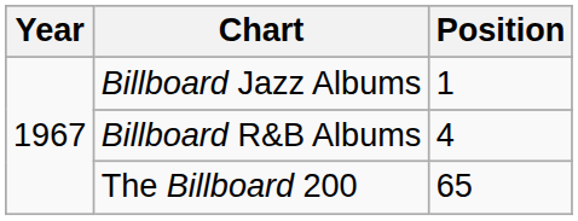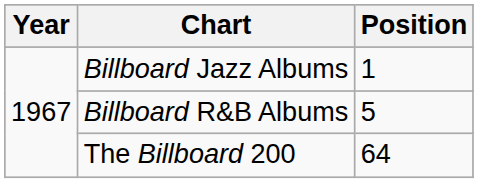 <table class="wikitable">
 <tr>
 <th>Year</th>
 <th>Chart</th>
 <th>Position</th>
 </tr>
 <tr>
 <td rowspan=3>1967</td>
 <td><em>Billboard</em> Jazz Albums</td>
 <td>1</td>
 </tr>
 <tr>
 <td><em>Billboard</em> R&B Albums</td>
-<td>4</td>
+<td>5</td>
 </tr>
 <tr>
 <td>The <em>Billboard</em> 200</td>
-<td>65</td>
+<td>64</td>
 </tr>
 </table>
